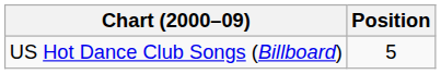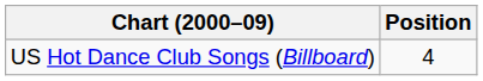 <table class="wikitable">
 <tr>
 <th>Chart (2000–09)</th>
 <th>Position</th>
 </tr>
 <tr>
 <td>US <a href='#'>Hot Dance Club Songs</a> (<em><a href='#'>Billboard</a></em>)</td>
-<td style="text-align:center;">5</td>
+<td style="text-align:center;">4</td>
 </tr>
 </table>
